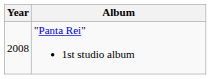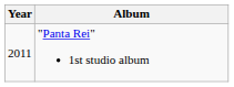 <table class="wikitable">
 <tr>
 <th width="18" rowspan="1">Year</th>
 <th width="245" rowspan="1">Album</th>
 </tr>
 <tr>
-<td>2008</td>
+<td>2011</td>
 <td>"<a href='#'>Panta Rei</a>"<br><ul><li>1st studio album</li></ul></td>
 </tr>
 </table>
